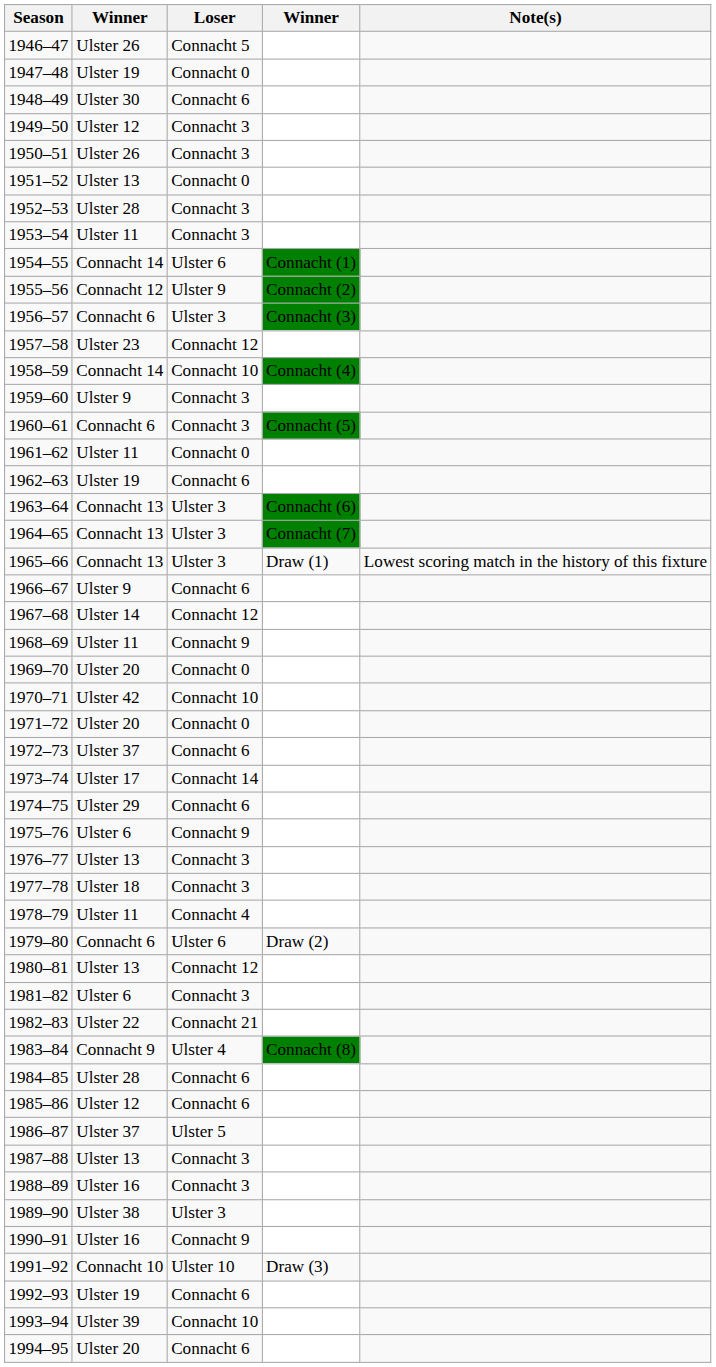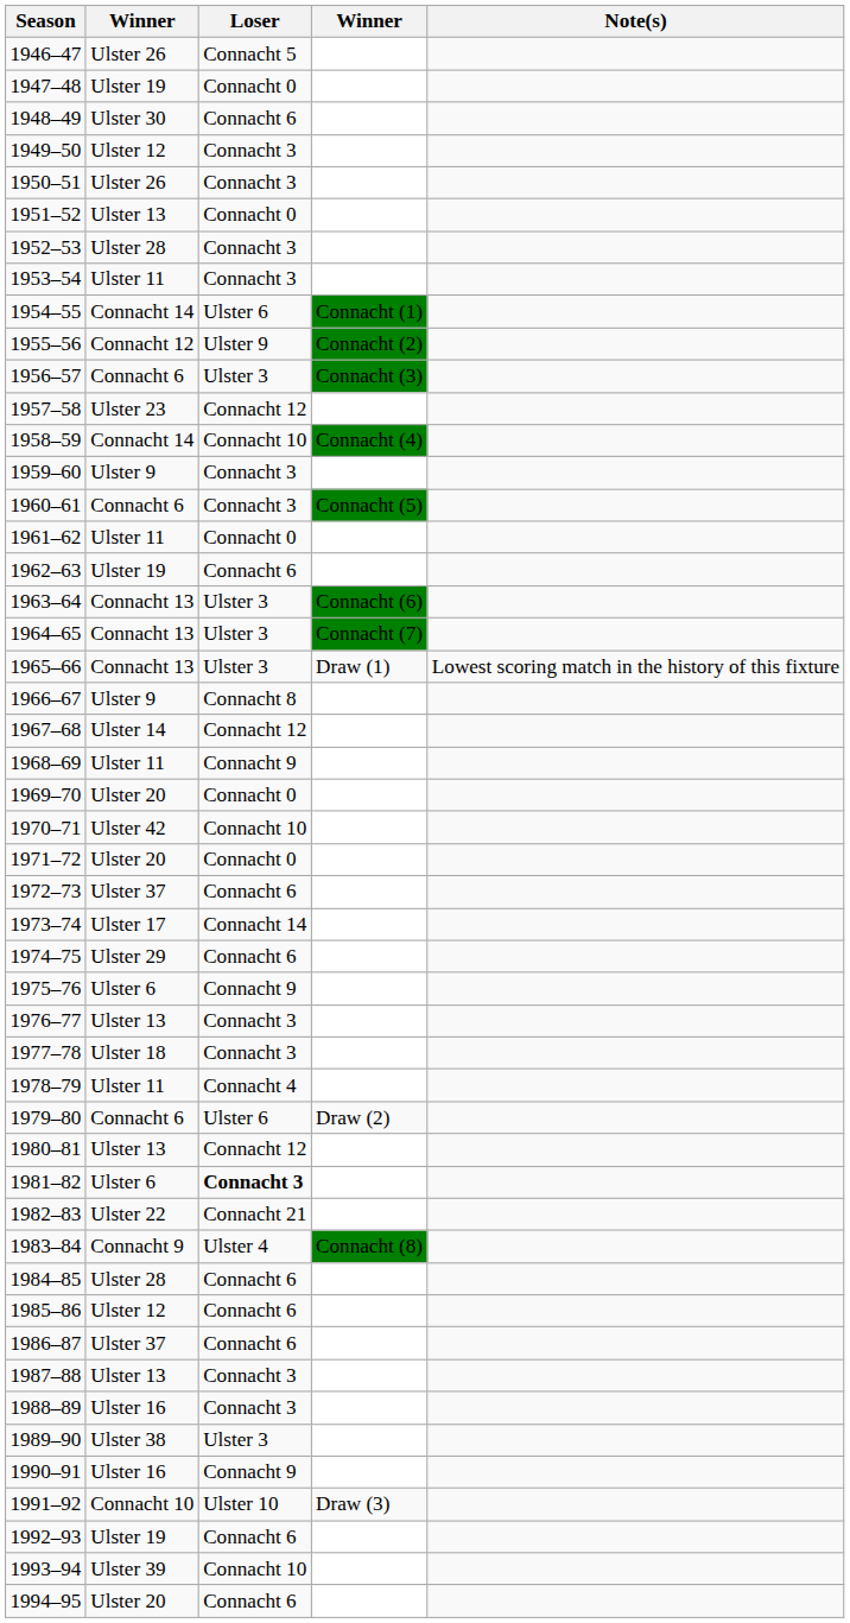 <table class="wikitable">
 <tr>
 <th>Season</th>
 <th>Winner</th>
 <th>Loser</th>
 <th>Winner</th>
 <th>Note(s)</th>
 </tr>
 <tr>
 <td>1946–47</td>
 <td>Ulster 26</td>
 <td>Connacht 5</td>
 <td bgcolor="white"><span></span></td>
 <td></td>
 </tr>
 <tr>
 <td>1947–48</td>
 <td>Ulster 19</td>
 <td>Connacht 0</td>
 <td bgcolor="white"><span></span></td>
 <td></td>
 </tr>
 <tr>
 <td>1948–49</td>
 <td>Ulster 30</td>
 <td>Connacht 6</td>
 <td bgcolor="white"><span></span></td>
 <td></td>
 </tr>
 <tr>
 <td>1949–50</td>
 <td>Ulster 12</td>
 <td>Connacht 3</td>
 <td bgcolor="white"><span></span></td>
 <td></td>
 </tr>
 <tr>
 <td>1950–51</td>
 <td>Ulster 26</td>
 <td>Connacht 3</td>
 <td bgcolor="white"><span></span></td>
 <td></td>
 </tr>
 <tr>
 <td>1951–52</td>
 <td>Ulster 13</td>
 <td>Connacht 0</td>
 <td bgcolor="white"><span></span></td>
 <td></td>
 </tr>
 <tr>
 <td>1952–53</td>
 <td>Ulster 28</td>
 <td>Connacht 3</td>
 <td bgcolor="white"><span></span></td>
 <td></td>
 </tr>
 <tr>
 <td>1953–54</td>
 <td>Ulster 11</td>
 <td>Connacht 3</td>
 <td bgcolor="white"><span></span></td>
 <td></td>
 </tr>
 <tr>
 <td>1954–55</td>
 <td>Connacht 14</td>
 <td>Ulster 6</td>
 <td bgcolor="green"><span>Connacht (1)</span></td>
 <td></td>
 </tr>
 <tr>
 <td>1955–56</td>
 <td>Connacht 12</td>
 <td>Ulster 9</td>
 <td bgcolor="green"><span>Connacht (2)</span></td>
 <td></td>
 </tr>
 <tr>
 <td>1956–57</td>
 <td>Connacht 6</td>
 <td>Ulster 3</td>
 <td bgcolor="green"><span>Connacht (3)</span></td>
 <td></td>
 </tr>
 <tr>
 <td>1957–58</td>
 <td>Ulster 23</td>
 <td>Connacht 12</td>
 <td bgcolor="white"><span></span></td>
 <td></td>
 </tr>
 <tr>
 <td>1958–59</td>
 <td>Connacht 14</td>
 <td>Connacht 10</td>
 <td bgcolor="green"><span>Connacht (4)</span></td>
 <td></td>
 </tr>
 <tr>
 <td>1959–60</td>
 <td>Ulster 9</td>
 <td>Connacht 3</td>
 <td bgcolor="white"><span></span></td>
 <td></td>
 </tr>
 <tr>
 <td>1960–61</td>
 <td>Connacht 6</td>
 <td>Connacht 3</td>
 <td bgcolor="green"><span>Connacht (5)</span></td>
 <td></td>
 </tr>
 <tr>
 <td>1961–62</td>
 <td>Ulster 11</td>
 <td>Connacht 0</td>
 <td bgcolor="white"><span></span></td>
 <td></td>
 </tr>
 <tr>
 <td>1962–63</td>
 <td>Ulster 19</td>
 <td>Connacht 6</td>
 <td bgcolor="white"><span></span></td>
 <td></td>
 </tr>
 <tr>
 <td>1963–64</td>
 <td>Connacht 13</td>
 <td>Ulster 3</td>
 <td bgcolor="green"><span>Connacht (6)</span></td>
 <td></td>
 </tr>
 <tr>
 <td>1964–65</td>
 <td>Connacht 13</td>
 <td>Ulster 3</td>
 <td bgcolor="green"><span>Connacht (7)</span></td>
 <td></td>
 </tr>
 <tr>
 <td>1965–66</td>
 <td>Connacht 13</td>
 <td>Ulster 3</td>
 <td>Draw (1)</td>
 <td>Lowest scoring match in the history of this fixture</td>
 </tr>
 <tr>
 <td>1966–67</td>
 <td>Ulster 9</td>
-<td>Connacht 6</td>
+<td>Connacht 8</td>
 <td bgcolor="white"><span></span></td>
 <td></td>
 </tr>
 <tr>
 <td>1967–68</td>
 <td>Ulster 14</td>
 <td>Connacht 12</td>
 <td bgcolor="white"><span></span></td>
 <td></td>
 </tr>
 <tr>
 <td>1968–69</td>
 <td>Ulster 11</td>
 <td>Connacht 9</td>
 <td bgcolor="white"><span></span></td>
 <td></td>
 </tr>
 <tr>
 <td>1969–70</td>
 <td>Ulster 20</td>
 <td>Connacht 0</td>
 <td bgcolor="white"><span></span></td>
 <td></td>
 </tr>
 <tr>
 <td>1970–71</td>
 <td>Ulster 42</td>
 <td>Connacht 10</td>
 <td bgcolor="white"><span></span></td>
 <td></td>
 </tr>
 <tr>
 <td>1971–72</td>
 <td>Ulster 20</td>
 <td>Connacht 0</td>
 <td bgcolor="white"><span></span></td>
 <td></td>
 </tr>
 <tr>
 <td>1972–73</td>
 <td>Ulster 37</td>
 <td>Connacht 6</td>
 <td bgcolor="white"><span></span></td>
 <td></td>
 </tr>
 <tr>
 <td>1973–74</td>
 <td>Ulster 17</td>
 <td>Connacht 14</td>
 <td bgcolor="white"><span></span></td>
 <td></td>
 </tr>
 <tr>
 <td>1974–75</td>
 <td>Ulster 29</td>
 <td>Connacht 6</td>
 <td bgcolor="white"><span></span></td>
 <td></td>
 </tr>
 <tr>
 <td>1975–76</td>
 <td>Ulster 6</td>
 <td>Connacht 9</td>
 <td bgcolor="white"><span></span></td>
 <td></td>
 </tr>
 <tr>
 <td>1976–77</td>
 <td>Ulster 13</td>
 <td>Connacht 3</td>
 <td bgcolor="white"><span></span></td>
 <td></td>
 </tr>
 <tr>
 <td>1977–78</td>
 <td>Ulster 18</td>
 <td>Connacht 3</td>
 <td bgcolor="white"><span></span></td>
 <td></td>
 </tr>
 <tr>
 <td>1978–79</td>
 <td>Ulster 11</td>
 <td>Connacht 4</td>
 <td bgcolor="white"><span></span></td>
 <td></td>
 </tr>
 <tr>
 <td>1979–80</td>
 <td>Connacht 6</td>
 <td>Ulster 6</td>
 <td>Draw (2)</td>
 <td></td>
 </tr>
 <tr>
 <td>1980–81</td>
 <td>Ulster 13</td>
 <td>Connacht 12</td>
 <td bgcolor="white"><span></span></td>
 <td></td>
 </tr>
 <tr>
 <td>1981–82</td>
 <td>Ulster 6</td>
-<td>Connacht 3</td>
+<td><strong>Connacht 3</strong></td>
 <td bgcolor="white"><span></span></td>
 <td></td>
 </tr>
 <tr>
 <td>1982–83</td>
 <td>Ulster 22</td>
 <td>Connacht 21</td>
 <td bgcolor="white"><span></span></td>
 <td></td>
 </tr>
 <tr>
 <td>1983–84</td>
 <td>Connacht 9</td>
 <td>Ulster 4</td>
 <td bgcolor="green"><span>Connacht (8)</span></td>
 <td></td>
 </tr>
 <tr>
 <td>1984–85</td>
 <td>Ulster 28</td>
 <td>Connacht 6</td>
 <td bgcolor="white"><span></span></td>
 <td></td>
 </tr>
 <tr>
 <td>1985–86</td>
 <td>Ulster 12</td>
 <td>Connacht 6</td>
 <td bgcolor="white"><span></span></td>
 <td></td>
 </tr>
 <tr>
 <td>1986–87</td>
 <td>Ulster 37</td>
-<td>Ulster 5</td>
+<td>Connacht 6</td>
 <td bgcolor="white"><span></span></td>
 <td></td>
 </tr>
 <tr>
 <td>1987–88</td>
 <td>Ulster 13</td>
 <td>Connacht 3</td>
 <td bgcolor="white"><span></span></td>
 <td></td>
 </tr>
 <tr>
 <td>1988–89</td>
 <td>Ulster 16</td>
 <td>Connacht 3</td>
 <td bgcolor="white"><span></span></td>
 <td></td>
 </tr>
 <tr>
 <td>1989–90</td>
 <td>Ulster 38</td>
 <td>Ulster 3</td>
 <td bgcolor="white"><span></span></td>
 <td></td>
 </tr>
 <tr>
 <td>1990–91</td>
 <td>Ulster 16</td>
 <td>Connacht 9</td>
 <td bgcolor="white"><span></span></td>
 <td></td>
 </tr>
 <tr>
 <td>1991–92</td>
 <td>Connacht 10</td>
 <td>Ulster 10</td>
 <td>Draw (3)</td>
 <td></td>
 </tr>
 <tr>
 <td>1992–93</td>
 <td>Ulster 19</td>
 <td>Connacht 6</td>
 <td bgcolor="white"><span></span></td>
 <td></td>
 </tr>
 <tr>
 <td>1993–94</td>
 <td>Ulster 39</td>
 <td>Connacht 10</td>
 <td bgcolor="white"><span></span></td>
 <td></td>
 </tr>
 <tr>
 <td>1994–95</td>
 <td>Ulster 20</td>
 <td>Connacht 6</td>
 <td bgcolor="white"><span></span></td>
 <td></td>
 </tr>
 </table>
